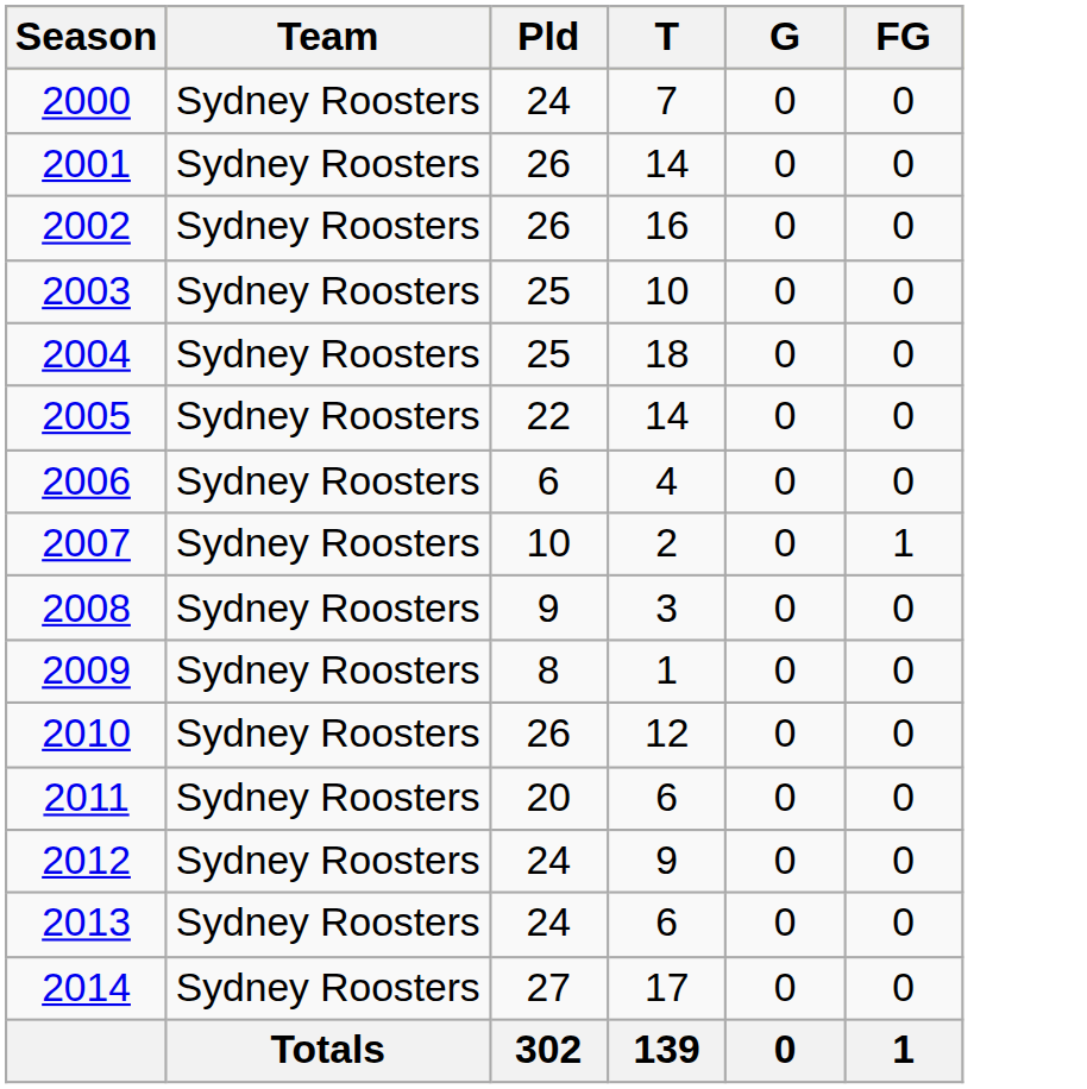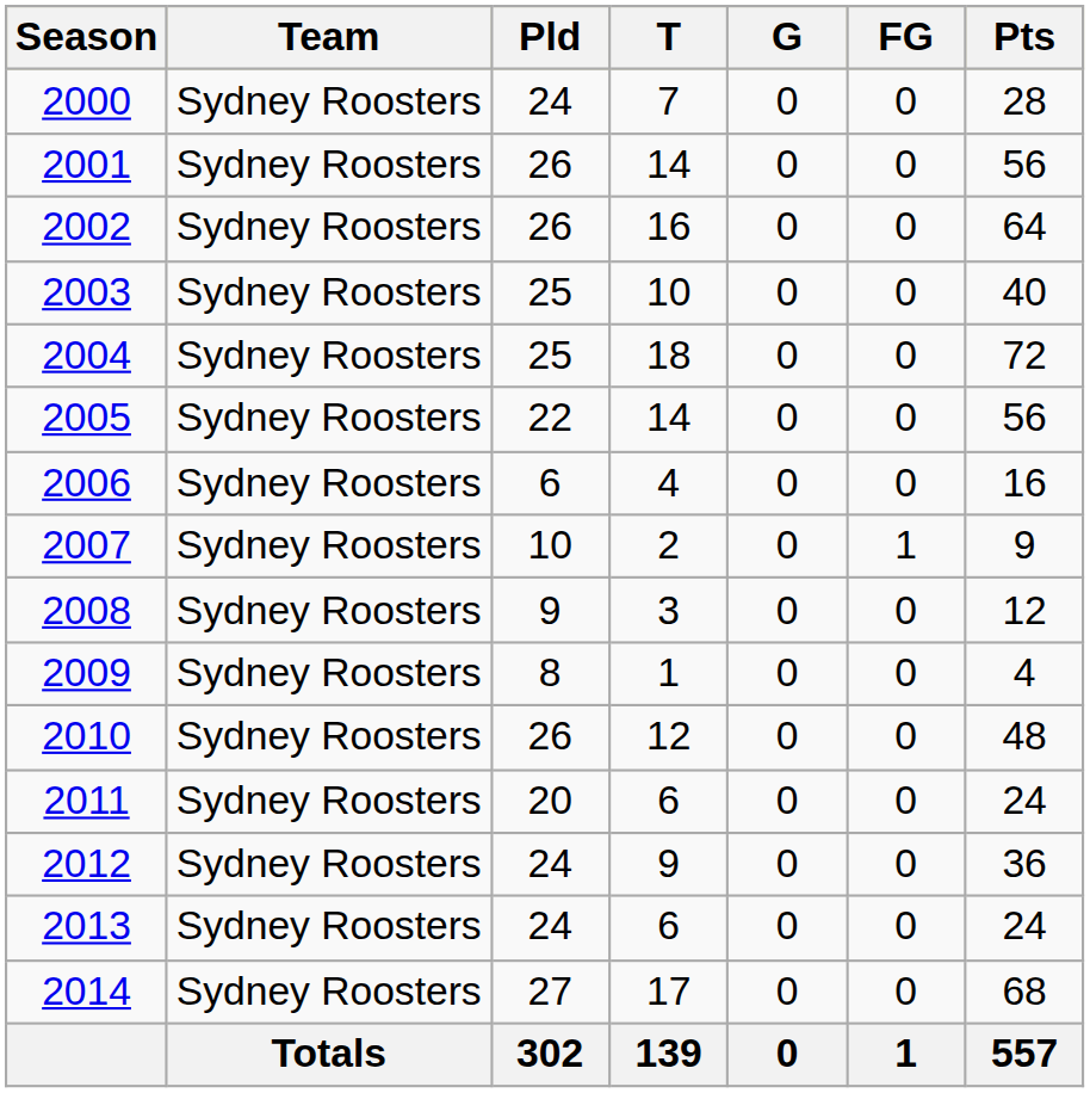 <table class="wikitable" style="border-collapse:collapse;text-align:center">
 <tr bgcolor=#bdb76b>
 <th>Season</th>
 <th>Team</th>
 <th width="40">Pld</th>
 <th width="40">T</th>
 <th width="40">G</th>
 <th width="40">FG</th>
+<th width="40">Pts</th>
 </tr>
 <tr>
 <td><a href='#'>2000</a></td>
 <td align="left"> Sydney Roosters</td>
 <td>24</td>
 <td>7</td>
 <td>0</td>
 <td>0</td>
+<td>28</td>
 </tr>
 <tr>
 <td><a href='#'>2001</a></td>
 <td align="left"> Sydney Roosters</td>
 <td>26</td>
 <td>14</td>
 <td>0</td>
 <td>0</td>
+<td>56</td>
 </tr>
 <tr>
 <td><a href='#'>2002</a></td>
 <td align="left"> Sydney Roosters</td>
 <td>26</td>
 <td>16</td>
 <td>0</td>
 <td>0</td>
+<td>64</td>
 </tr>
 <tr>
 <td><a href='#'>2003</a></td>
 <td align="left"> Sydney Roosters</td>
 <td>25</td>
 <td>10</td>
 <td>0</td>
 <td>0</td>
+<td>40</td>
 </tr>
 <tr>
 <td><a href='#'>2004</a></td>
 <td align="left"> Sydney Roosters</td>
 <td>25</td>
 <td>18</td>
 <td>0</td>
 <td>0</td>
+<td>72</td>
 </tr>
 <tr>
 <td><a href='#'>2005</a></td>
 <td align="left"> Sydney Roosters</td>
 <td>22</td>
 <td>14</td>
 <td>0</td>
 <td>0</td>
+<td>56</td>
 </tr>
 <tr>
 <td><a href='#'>2006</a></td>
 <td align="left"> Sydney Roosters</td>
 <td>6</td>
 <td>4</td>
 <td>0</td>
 <td>0</td>
+<td>16</td>
 </tr>
 <tr>
 <td><a href='#'>2007</a></td>
 <td align="left"> Sydney Roosters</td>
 <td>10</td>
 <td>2</td>
 <td>0</td>
 <td>1</td>
+<td>9</td>
 </tr>
 <tr>
 <td><a href='#'>2008</a></td>
 <td align="left"> Sydney Roosters</td>
 <td>9</td>
 <td>3</td>
 <td>0</td>
 <td>0</td>
+<td>12</td>
 </tr>
 <tr>
 <td><a href='#'>2009</a></td>
 <td align="left"> Sydney Roosters</td>
 <td>8</td>
 <td>1</td>
 <td>0</td>
 <td>0</td>
+<td>4</td>
 </tr>
 <tr>
 <td><a href='#'>2010</a></td>
 <td align="left"> Sydney Roosters</td>
 <td>26</td>
 <td>12</td>
 <td>0</td>
 <td>0</td>
+<td>48</td>
 </tr>
 <tr>
 <td><a href='#'>2011</a></td>
 <td align="left"> Sydney Roosters</td>
 <td>20</td>
 <td>6</td>
 <td>0</td>
 <td>0</td>
+<td>24</td>
 </tr>
 <tr>
 <td><a href='#'>2012</a></td>
 <td align="left"> Sydney Roosters</td>
 <td>24</td>
 <td>9</td>
 <td>0</td>
 <td>0</td>
+<td>36</td>
 </tr>
 <tr>
 <td><a href='#'>2013</a></td>
 <td align="left"> Sydney Roosters</td>
 <td>24</td>
 <td>6</td>
 <td>0</td>
 <td>0</td>
+<td>24</td>
 </tr>
 <tr>
 <td><a href='#'>2014</a></td>
 <td align="left"> Sydney Roosters</td>
 <td>27</td>
 <td>17</td>
 <td>0</td>
 <td>0</td>
+<td>68</td>
 </tr>
 <tr>
 <th></th>
 <th>Totals</th>
 <th>302</th>
 <th>139</th>
 <th>0</th>
 <th>1</th>
+<th>557</th>
 </tr>
 </table>
